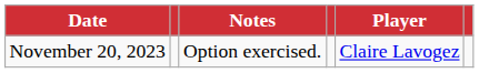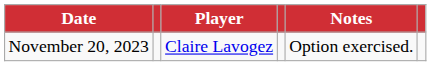 <table class="wikitable sortable">
 <tr>
 <th style="background:#d02e35; color:#fff;" data-sort-type="date">Date</th>
 <th style="background:#d02e35; color:#fff;"></th>
+<th style="background:#d02e35; color:#fff;">Player</th>
+<th style="background:#d02e35; color:#fff;"></th>
 <th style="background:#d02e35; color:#fff;">Notes</th>
-<th style="background:#d02e35; color:#fff;"></th>
-<th style="background:#d02e35; color:#fff;">Player</th>
 <th style="background:#d02e35; color:#fff;"></th>
 </tr>
 <tr>
 <td>November 20, 2023</td>
 <td></td>
+<td><a href='#'>Claire Lavogez</a></td>
+<td></td>
 <td>Option exercised.</td>
-<td></td>
-<td><a href='#'>Claire Lavogez</a></td>
 <td></td>
 </tr>
 </table>
